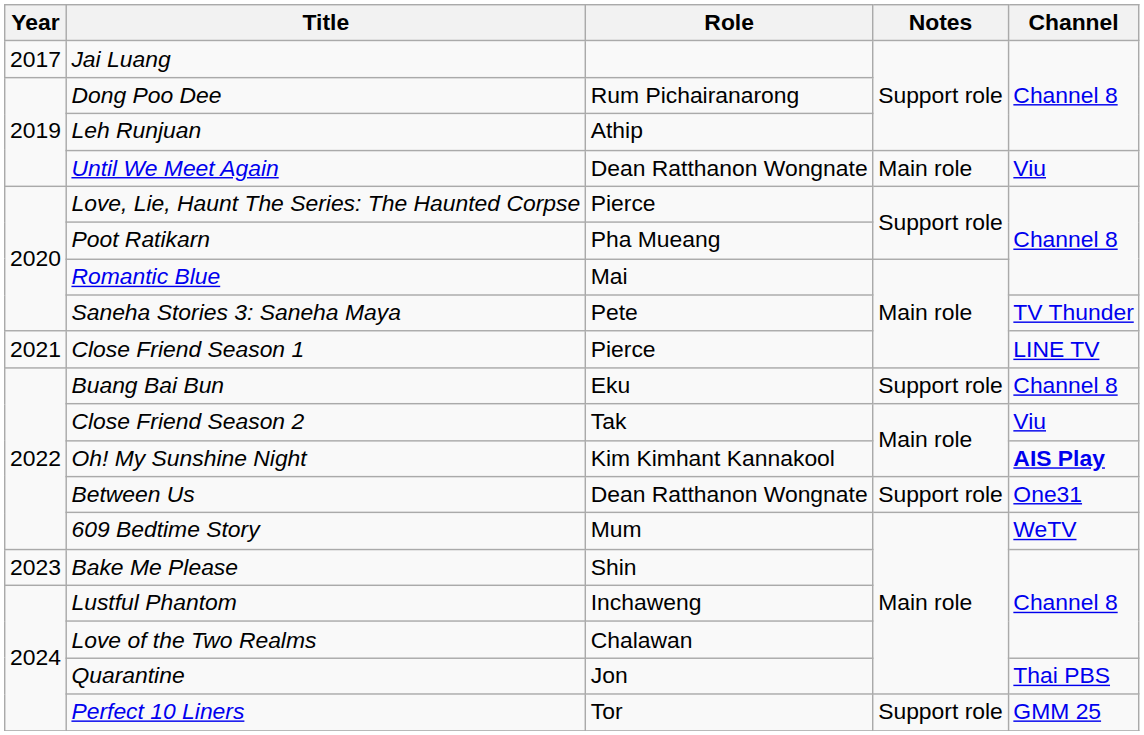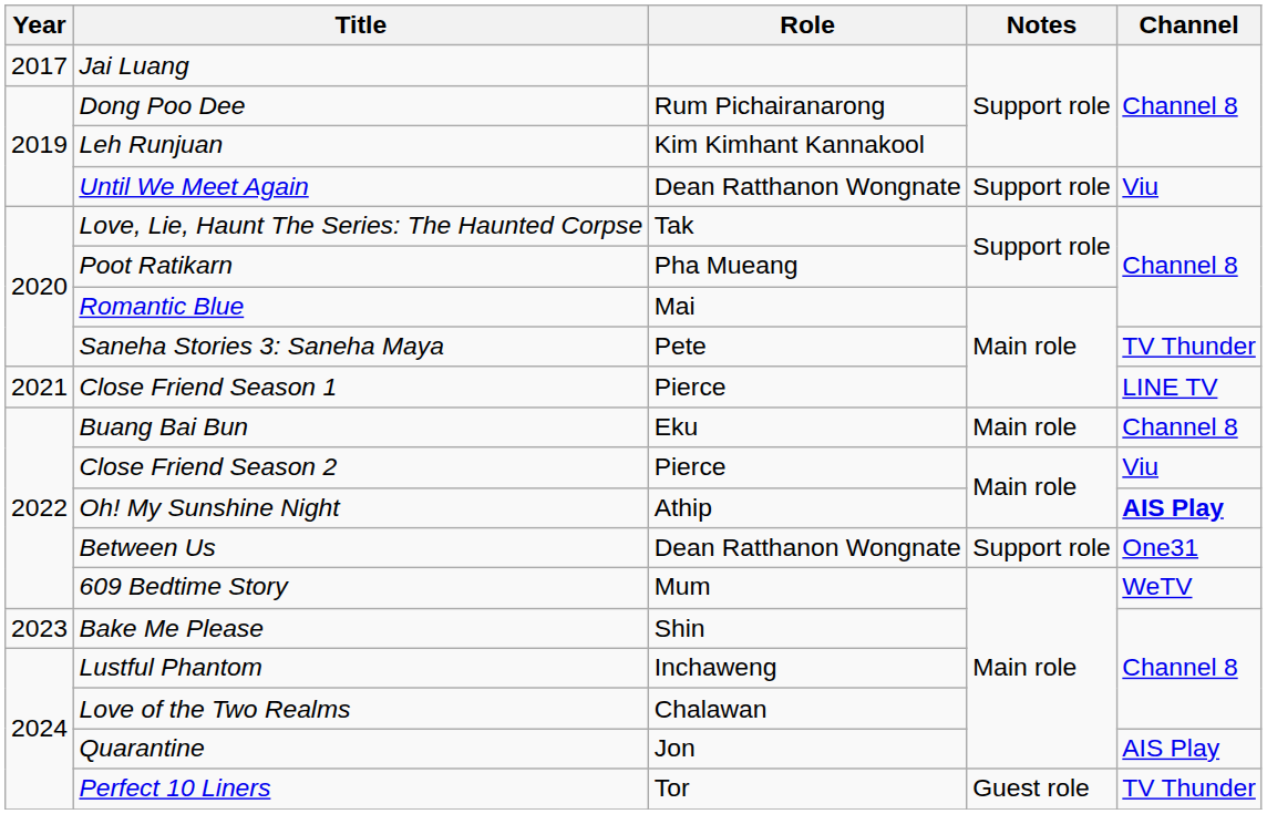 <table class="wikitable">
 <tr>
 <th>Year</th>
 <th>Title</th>
 <th>Role</th>
 <th>Notes</th>
 <th>Channel</th>
 </tr>
 <tr>
 <td>2017</td>
 <td><em>Jai Luang</em></td>
 <td></td>
 <td rowspan="3">Support role</td>
 <td rowspan="3"><a href='#'>Channel 8</a></td>
 </tr>
 <tr>
 <td rowspan="3">2019</td>
 <td><em>Dong Poo Dee</em></td>
 <td>Rum Pichairanarong</td>
 </tr>
 <tr>
 <td><em>Leh Runjuan</em></td>
-<td>Athip</td>
+<td>Kim Kimhant Kannakool</td>
 </tr>
 <tr>
 <td><em><a href='#'>Until We Meet Again</a></em></td>
 <td>Dean Ratthanon Wongnate</td>
-<td>Main role</td>
+<td>Support role</td>
 <td><a href='#'>Viu</a></td>
 </tr>
 <tr>
 <td rowspan="4">2020</td>
 <td><em>Love, Lie, Haunt The Series: The Haunted Corpse</em></td>
-<td>Pierce</td>
+<td>Tak</td>
 <td rowspan="2">Support role</td>
 <td rowspan="3"><a href='#'>Channel 8</a></td>
 </tr>
 <tr>
 <td><em>Poot Ratikarn</em></td>
 <td>Pha Mueang</td>
 </tr>
 <tr>
 <td><em><a href='#'>Romantic Blue</a></em></td>
 <td>Mai</td>
 <td rowspan="3">Main role</td>
 </tr>
 <tr>
 <td><em>Saneha Stories 3: Saneha Maya</em></td>
 <td>Pete</td>
 <td><a href='#'>TV Thunder</a></td>
 </tr>
 <tr>
 <td>2021</td>
 <td><em>Close Friend Season 1</em></td>
 <td>Pierce</td>
 <td><a href='#'>LINE TV</a></td>
 </tr>
 <tr>
 <td rowspan="5">2022</td>
 <td><em>Buang Bai Bun</em></td>
 <td>Eku</td>
-<td>Support role</td>
+<td>Main role</td>
 <td><a href='#'>Channel 8</a></td>
 </tr>
 <tr>
 <td><em>Close Friend Season 2</em></td>
-<td>Tak</td>
+<td>Pierce</td>
 <td rowspan="2">Main role</td>
 <td><a href='#'>Viu</a></td>
 </tr>
 <tr>
 <td><em>Oh! My Sunshine Night</em></td>
-<td>Kim Kimhant Kannakool</td>
+<td>Athip</td>
 <td><strong><a href='#'>AIS Play</a></strong></td>
 </tr>
 <tr>
 <td><em>Between Us</em></td>
 <td>Dean Ratthanon Wongnate</td>
 <td>Support role</td>
 <td><a href='#'>One31</a></td>
 </tr>
 <tr>
 <td><em>609 Bedtime Story</em></td>
 <td>Mum</td>
 <td rowspan="5">Main role</td>
 <td><a href='#'>WeTV</a></td>
 </tr>
 <tr>
 <td>2023</td>
 <td><em>Bake Me Please</em></td>
 <td>Shin</td>
 <td rowspan="3"><a href='#'>Channel 8</a></td>
 </tr>
 <tr>
 <td rowspan="4">2024</td>
 <td><em>Lustful Phantom</em></td>
 <td>Inchaweng</td>
 </tr>
 <tr>
 <td><em>Love of the Two Realms</em></td>
 <td>Chalawan</td>
 </tr>
 <tr>
 <td><em>Quarantine</em></td>
 <td>Jon</td>
-<td><a href='#'>Thai PBS</a></td>
+<td><a href='#'>AIS Play</a></td>
 </tr>
 <tr>
 <td><em><a href='#'>Perfect 10 Liners</a></em></td>
 <td>Tor</td>
-<td>Support role</td>
-<td><a href='#'>GMM 25</a></td>
+<td>Guest role</td>
+<td><a href='#'>TV Thunder</a></td>
 </tr>
 <tr>
 </tr>
 </table>
